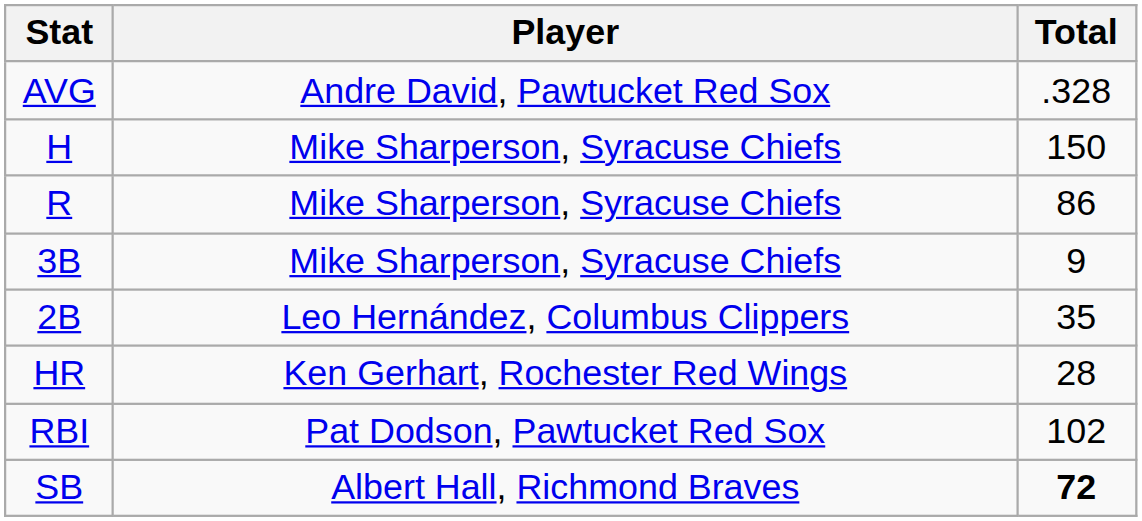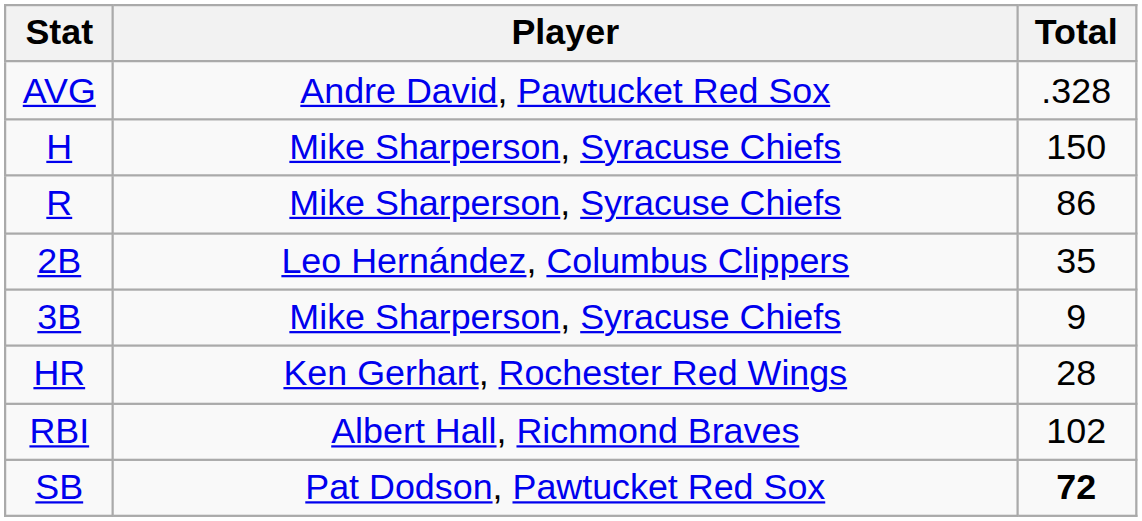 <table class="wikitable" width="40%" style="text-align:center;">
 <tr>
 <th width="5%">Stat</th>
 <th width="60%">Player</th>
 <th width="5%">Total</th>
 </tr>
 <tr>
 <td><a href='#'>AVG</a></td>
 <td><a href='#'>Andre David</a>, <a href='#'>Pawtucket Red Sox</a></td>
 <td>.328</td>
 </tr>
 <tr>
 <td><a href='#'>H</a></td>
 <td><a href='#'>Mike Sharperson</a>, <a href='#'>Syracuse Chiefs</a></td>
 <td>150</td>
 </tr>
 <tr>
 <td><a href='#'>R</a></td>
 <td><a href='#'>Mike Sharperson</a>, <a href='#'>Syracuse Chiefs</a></td>
 <td>86</td>
 </tr>
 <tr>
+<td><a href='#'>2B</a></td>
+<td><a href='#'>Leo Hernández</a>, <a href='#'>Columbus Clippers</a></td>
+<td>35</td>
+</tr>
+<tr>
 <td><a href='#'>3B</a></td>
 <td><a href='#'>Mike Sharperson</a>, <a href='#'>Syracuse Chiefs</a></td>
 <td>9</td>
-</tr>
-<tr>
-<td><a href='#'>2B</a></td>
-<td><a href='#'>Leo Hernández</a>, <a href='#'>Columbus Clippers</a></td>
-<td>35</td>
 </tr>
 <tr>
 <td><a href='#'>HR</a></td>
 <td><a href='#'>Ken Gerhart</a>, <a href='#'>Rochester Red Wings</a></td>
 <td>28</td>
 </tr>
 <tr>
 <td><a href='#'>RBI</a></td>
-<td><a href='#'>Pat Dodson</a>, <a href='#'>Pawtucket Red Sox</a></td>
+<td><a href='#'>Albert Hall</a>, <a href='#'>Richmond Braves</a></td>
 <td>102</td>
 </tr>
 <tr>
 <td><a href='#'>SB</a></td>
-<td><a href='#'>Albert Hall</a>, <a href='#'>Richmond Braves</a></td>
+<td><a href='#'>Pat Dodson</a>, <a href='#'>Pawtucket Red Sox</a></td>
 <td><strong>72</strong></td>
 </tr>
 </table>
